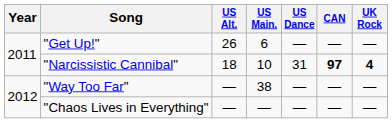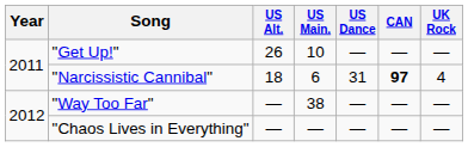 <table class="wikitable">
 <tr>
 <th>Year</th>
 <th>Song</th>
 <th style="width:3em;font-size:75%"><a href='#'>US<br>Alt.</a><br></th>
 <th style="width:3em;font-size:75%"><a href='#'>US<br>Main.</a></th>
 <th style="width:3em;font-size:75%"><a href='#'>US<br>Dance</a><br></th>
 <th style="width:3em;font-size:75%"><a href='#'>CAN</a><br></th>
 <th style="width:3em;font-size:75%"><a href='#'>UK<br>Rock</a><br></th>
 </tr>
 <tr>
 <td rowspan="2">2011</td>
 <td>"<a href='#'>Get Up!</a>"</td>
 <td style="text-align:center;">26</td>
-<td style="text-align:center;">6</td>
+<td style="text-align:center;">10</td>
 <td style="text-align:center;">—</td>
 <td style="text-align:center;">—</td>
 <td style="text-align:center;">—</td>
 </tr>
 <tr>
 <td>"<a href='#'>Narcissistic Cannibal</a>"</td>
 <td style="text-align:center;">18</td>
-<td style="text-align:center;">10</td>
+<td style="text-align:center;">6</td>
 <td style="text-align:center;">31</td>
 <td style="text-align:center;"><strong>97</strong></td>
-<td style="text-align:center;"><strong>4</strong></td>
+<td style="text-align:center;">4</td>
 </tr>
 <tr>
 <td rowspan="2">2012</td>
 <td>"<a href='#'>Way Too Far</a>"</td>
 <td style="text-align:center;">—</td>
 <td style="text-align:center;">38</td>
 <td style="text-align:center;">—</td>
 <td style="text-align:center;">—</td>
 <td style="text-align:center;">—</td>
 </tr>
 <tr>
 <td>"Chaos Lives in Everything"</td>
 <td style="text-align:center;">—</td>
 <td style="text-align:center;">—</td>
 <td style="text-align:center;">—</td>
 <td style="text-align:center;">—</td>
 <td style="text-align:center;">—</td>
 </tr>
 </table>
